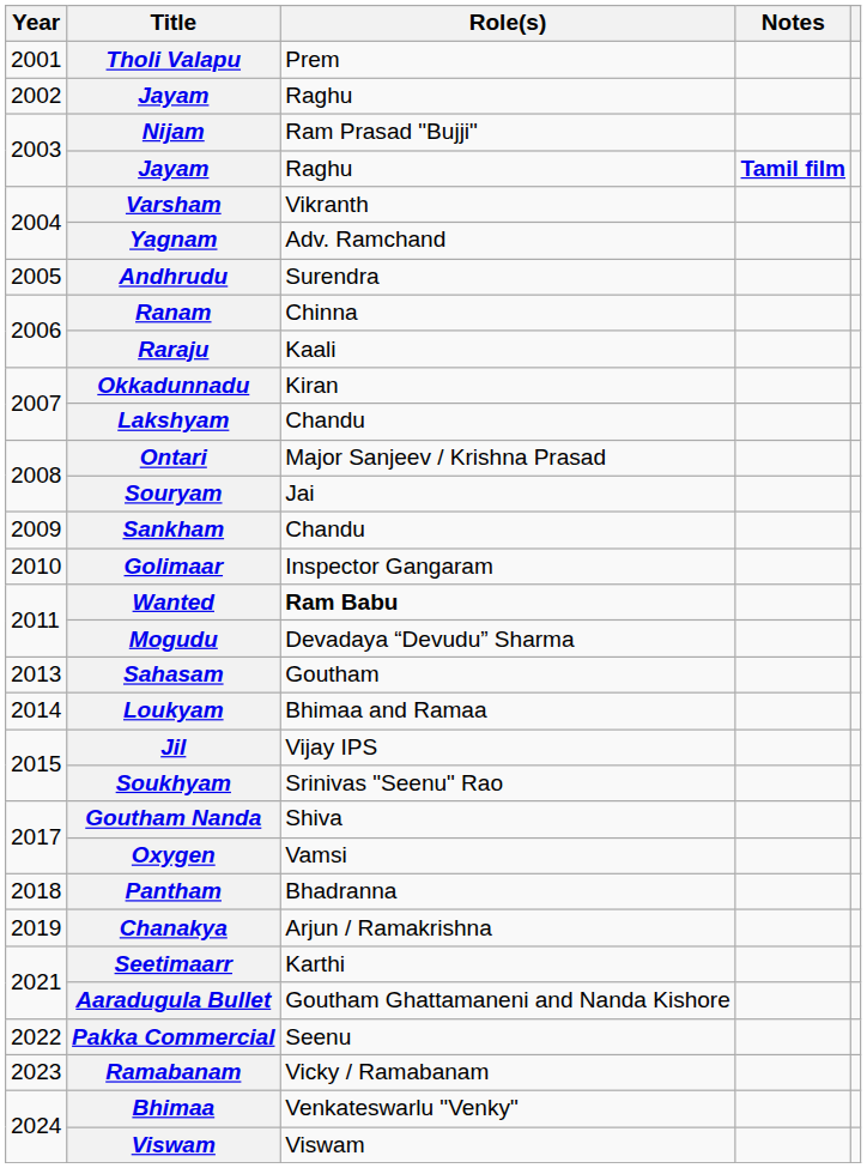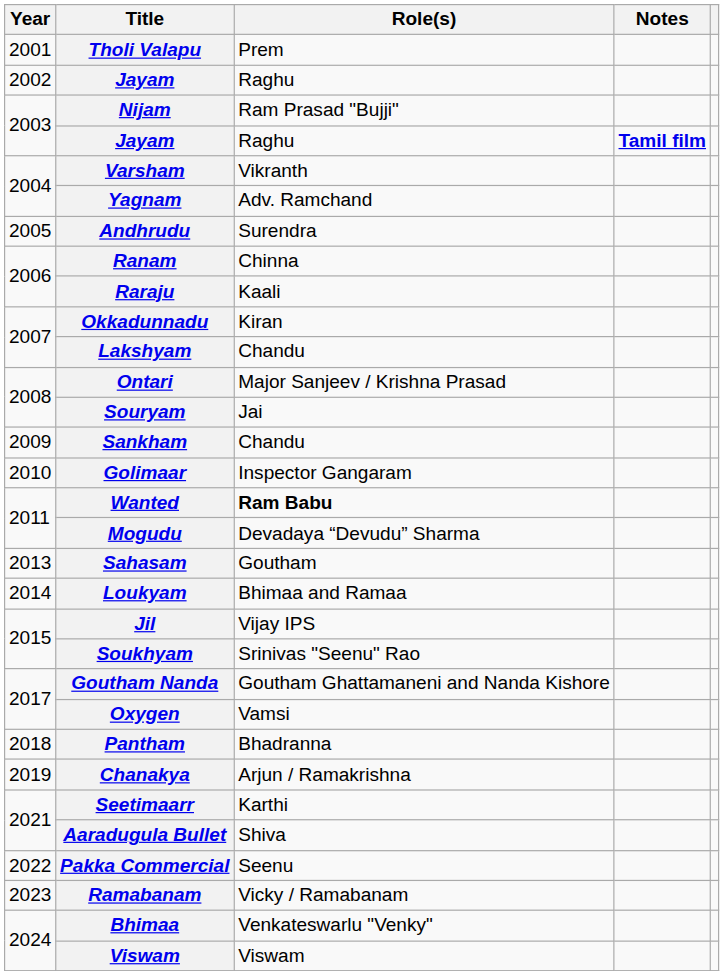 <table class="wikitable plainrowheaders sortable">
 <tr>
 <th scope="col">Year</th>
 <th scope="col">Title</th>
 <th scope="col">Role(s)</th>
 <th scope="col" class="unsortable">Notes</th>
 <th scope="col" class="unsortable"></th>
 </tr>
 <tr>
 <td>2001</td>
 <th scope="row"><em><a href='#'>Tholi Valapu</a></em></th>
 <td>Prem</td>
 <td></td>
 <td></td>
 </tr>
 <tr>
 <td>2002</td>
 <th scope="row"><em><a href='#'>Jayam</a></em></th>
 <td>Raghu</td>
 <td></td>
 <td></td>
 </tr>
 <tr>
 <td rowspan="2">2003</td>
 <th scope="row"><em><a href='#'>Nijam</a></em></th>
 <td>Ram Prasad "Bujji"</td>
 <td></td>
 <td></td>
 </tr>
 <tr>
 <th scope="row"><em><a href='#'>Jayam</a></em></th>
 <td>Raghu</td>
 <td><strong><a href='#'>Tamil film</a></strong></td>
 <td></td>
 </tr>
 <tr>
 <td rowspan="2">2004</td>
 <th scope="row"><em><a href='#'>Varsham</a></em></th>
 <td>Vikranth</td>
 <td></td>
 <td></td>
 </tr>
 <tr>
 <th scope="row"><em><a href='#'>Yagnam</a></em></th>
 <td>Adv. Ramchand</td>
 <td></td>
 <td></td>
 </tr>
 <tr>
 <td>2005</td>
 <th scope="row"><em><a href='#'>Andhrudu</a></em></th>
 <td>Surendra</td>
 <td></td>
 <td></td>
 </tr>
 <tr>
 <td rowspan="2">2006</td>
 <th scope="row"><em><a href='#'>Ranam</a></em></th>
 <td>Chinna</td>
 <td></td>
 <td></td>
 </tr>
 <tr>
 <th scope="row"><em><a href='#'>Raraju</a></em></th>
 <td>Kaali</td>
 <td></td>
 <td></td>
 </tr>
 <tr>
 <td rowspan="2">2007</td>
 <th scope="row"><em><a href='#'>Okkadunnadu</a></em></th>
 <td>Kiran</td>
 <td></td>
 <td></td>
 </tr>
 <tr>
 <th scope="row"><em><a href='#'>Lakshyam</a></em></th>
 <td>Chandu</td>
 <td></td>
 <td></td>
 </tr>
 <tr>
 <td rowspan="2">2008</td>
 <th scope="row"><em><a href='#'>Ontari</a></em></th>
 <td>Major Sanjeev / Krishna Prasad</td>
 <td></td>
 <td></td>
 </tr>
 <tr>
 <th scope="row"><em><a href='#'>Souryam</a></em></th>
 <td>Jai</td>
 <td></td>
 <td></td>
 </tr>
 <tr>
 <td>2009</td>
 <th scope="row"><em><a href='#'>Sankham</a></em></th>
 <td>Chandu</td>
 <td></td>
 <td></td>
 </tr>
 <tr>
 <td>2010</td>
 <th scope="row"><em><a href='#'>Golimaar</a></em></th>
 <td>Inspector Gangaram</td>
 <td></td>
 <td></td>
 </tr>
 <tr>
 <td rowspan="2">2011</td>
 <th scope="row"><em><a href='#'>Wanted</a></em></th>
 <td><strong>Ram Babu</strong></td>
 <td></td>
 <td></td>
 </tr>
 <tr>
 <th scope="row"><em><a href='#'>Mogudu</a></em></th>
 <td>Devadaya “Devudu” Sharma</td>
 <td></td>
 <td></td>
 </tr>
 <tr>
 <td>2013</td>
 <th scope="row"><em><a href='#'>Sahasam</a></em></th>
 <td>Goutham</td>
 <td></td>
 <td></td>
 </tr>
 <tr>
 <td>2014</td>
 <th scope="row"><em><a href='#'>Loukyam</a></em></th>
 <td>Bhimaa and Ramaa</td>
 <td></td>
 <td></td>
 </tr>
 <tr>
 <td rowspan="2">2015</td>
 <th scope="row"><em><a href='#'>Jil</a></em></th>
 <td>Vijay IPS</td>
 <td></td>
 <td></td>
 </tr>
 <tr>
 <th scope="row"><em><a href='#'>Soukhyam</a></em></th>
 <td>Srinivas "Seenu" Rao</td>
 <td></td>
 <td></td>
 </tr>
 <tr>
 <td rowspan="2">2017</td>
 <th scope="row"><em><a href='#'>Goutham Nanda</a></em></th>
-<td>Shiva</td>
+<td>Goutham Ghattamaneni and Nanda Kishore</td>
 <td></td>
 <td></td>
 </tr>
 <tr>
 <th scope="row"><em><a href='#'>Oxygen</a></em></th>
 <td>Vamsi</td>
 <td></td>
 <td></td>
 </tr>
 <tr>
 <td>2018</td>
 <th scope="row"><em><a href='#'>Pantham</a></em></th>
 <td>Bhadranna</td>
 <td></td>
 <td></td>
 </tr>
 <tr>
 <td>2019</td>
 <th scope="row"><em><a href='#'>Chanakya</a></em></th>
 <td>Arjun / Ramakrishna</td>
 <td></td>
 <td></td>
 </tr>
 <tr>
 <td rowspan="2">2021</td>
 <th scope="row"><em><a href='#'>Seetimaarr</a></em></th>
 <td>Karthi</td>
 <td></td>
 <td></td>
 </tr>
 <tr>
 <th scope="row"><em><a href='#'>Aaradugula Bullet</a></em></th>
-<td>Goutham Ghattamaneni and Nanda Kishore</td>
+<td>Shiva</td>
 <td></td>
 <td></td>
 </tr>
 <tr>
 <td>2022</td>
 <th scope="row"><em><a href='#'>Pakka Commercial</a></em></th>
 <td>Seenu</td>
 <td></td>
 <td></td>
 </tr>
 <tr>
 <td>2023</td>
 <th scope="row"><em><a href='#'>Ramabanam</a></em></th>
 <td>Vicky / Ramabanam</td>
 <td></td>
 <td></td>
 </tr>
 <tr>
 <td rowspan="2">2024</td>
 <th scope="row"><em><a href='#'>Bhimaa</a></em></th>
 <td>Venkateswarlu "Venky"</td>
 <td></td>
 <td></td>
 </tr>
 <tr>
 <th scope="row"><a href='#'><em>Viswam</em></a></th>
 <td>Viswam</td>
 <td></td>
 <td></td>
 </tr>
 <tr>
 </tr>
 </table>
